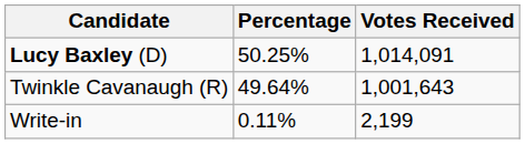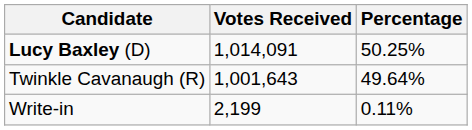 <table class="wikitable">
 <tr>
 <th>Candidate</th>
+<th>Votes Received</th>
 <th>Percentage</th>
-<th>Votes Received</th>
 </tr>
 <tr>
 <td><strong>Lucy Baxley</strong> (D)</td>
+<td>1,014,091</td>
 <td>50.25%</td>
-<td>1,014,091</td>
 </tr>
 <tr>
 <td>Twinkle Cavanaugh (R)</td>
+<td>1,001,643</td>
 <td>49.64%</td>
-<td>1,001,643</td>
 </tr>
 <tr>
 <td>Write-in</td>
+<td>2,199</td>
 <td>0.11%</td>
-<td>2,199</td>
 </tr>
 </table>
